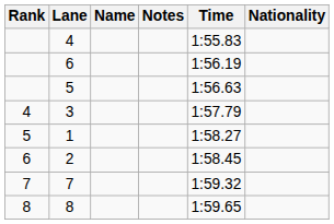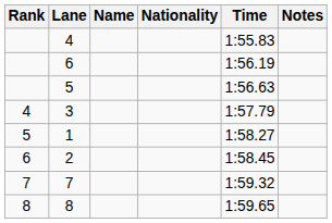 <table class="wikitable sortable" style="text-align:center">
 <tr>
 <th>Rank</th>
 <th>Lane</th>
 <th>Name</th>
+<th>Nationality</th>
+<th>Time</th>
 <th>Notes</th>
-<th>Time</th>
-<th>Nationality</th>
 </tr>
 <tr>
 <td></td>
 <td>4</td>
 <td align=left></td>
+<td align=left></td>
+<td>1:55.83</td>
 <td></td>
-<td>1:55.83</td>
-<td align=left></td>
 </tr>
 <tr>
 <td></td>
 <td>6</td>
 <td align=left></td>
+<td align=left></td>
+<td>1:56.19</td>
 <td></td>
-<td>1:56.19</td>
-<td align=left></td>
 </tr>
 <tr>
 <td></td>
 <td>5</td>
 <td align=left></td>
+<td align=left></td>
+<td>1:56.63</td>
 <td></td>
-<td>1:56.63</td>
-<td align=left></td>
 </tr>
 <tr>
 <td>4</td>
 <td>3</td>
 <td align=left></td>
+<td align=left></td>
+<td>1:57.79</td>
 <td></td>
-<td>1:57.79</td>
-<td align=left></td>
 </tr>
 <tr>
 <td>5</td>
 <td>1</td>
 <td align=left></td>
+<td align=left></td>
+<td>1:58.27</td>
 <td></td>
-<td>1:58.27</td>
-<td align=left></td>
 </tr>
 <tr>
 <td>6</td>
 <td>2</td>
 <td align=left></td>
+<td align=left></td>
+<td>1:58.45</td>
 <td></td>
-<td>1:58.45</td>
-<td align=left></td>
 </tr>
 <tr>
 <td>7</td>
 <td>7</td>
 <td align=left></td>
+<td align=left></td>
+<td>1:59.32</td>
 <td></td>
-<td>1:59.32</td>
-<td align=left></td>
 </tr>
 <tr>
 <td>8</td>
 <td>8</td>
 <td align=left></td>
+<td align=left></td>
+<td>1:59.65</td>
 <td></td>
-<td>1:59.65</td>
-<td align=left></td>
 </tr>
 </table>
